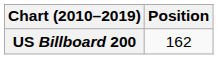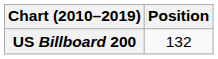 <table class="wikitable plainrowheaders" style="text-align:center">
 <tr>
 <th scope="col">Chart (2010–2019)</th>
 <th scope="col">Position</th>
 </tr>
 <tr>
 <th scope="row">US <em>Billboard</em> 200</th>
-<td>162</td>
+<td>132</td>
 </tr>
 </table>
